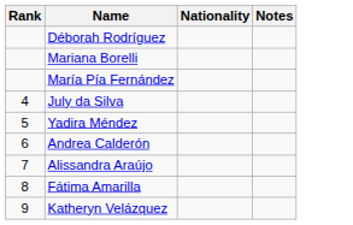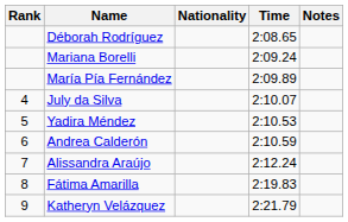 <table class="wikitable sortable" style="text-align:center">
 <tr>
 <th>Rank</th>
 <th>Name</th>
 <th>Nationality</th>
+<th>Time</th>
 <th>Notes</th>
 </tr>
 <tr>
 <td align=center></td>
 <td align=left><a href='#'>Déborah Rodríguez</a></td>
 <td align=left></td>
+<td>2:08.65</td>
 <td></td>
 </tr>
 <tr>
 <td align=center></td>
 <td align=left><a href='#'>Mariana Borelli</a></td>
 <td align=left></td>
+<td>2:09.24</td>
 <td></td>
 </tr>
 <tr>
 <td align=center></td>
 <td align=left><a href='#'>María Pía Fernández</a></td>
 <td align=left></td>
+<td>2:09.89</td>
 <td></td>
 </tr>
 <tr>
 <td align=center>4</td>
 <td align=left><a href='#'>July da Silva</a></td>
 <td align=left></td>
+<td>2:10.07</td>
 <td></td>
 </tr>
 <tr>
 <td align=center>5</td>
 <td align=left><a href='#'>Yadira Méndez</a></td>
 <td align=left></td>
+<td>2:10.53</td>
 <td></td>
 </tr>
 <tr>
 <td align=center>6</td>
 <td align=left><a href='#'>Andrea Calderón</a></td>
 <td align=left></td>
+<td>2:10.59</td>
 <td></td>
 </tr>
 <tr>
 <td align=center>7</td>
 <td align=left><a href='#'>Alissandra Araújo</a></td>
 <td align=left></td>
+<td>2:12.24</td>
 <td></td>
 </tr>
 <tr>
 <td align=center>8</td>
 <td align=left><a href='#'>Fátima Amarilla</a></td>
 <td align=left></td>
+<td>2:19.83</td>
 <td></td>
 </tr>
 <tr>
 <td align=center>9</td>
 <td align=left><a href='#'>Katheryn Velázquez</a></td>
 <td align=left></td>
+<td>2:21.79</td>
 <td></td>
 </tr>
 </table>
